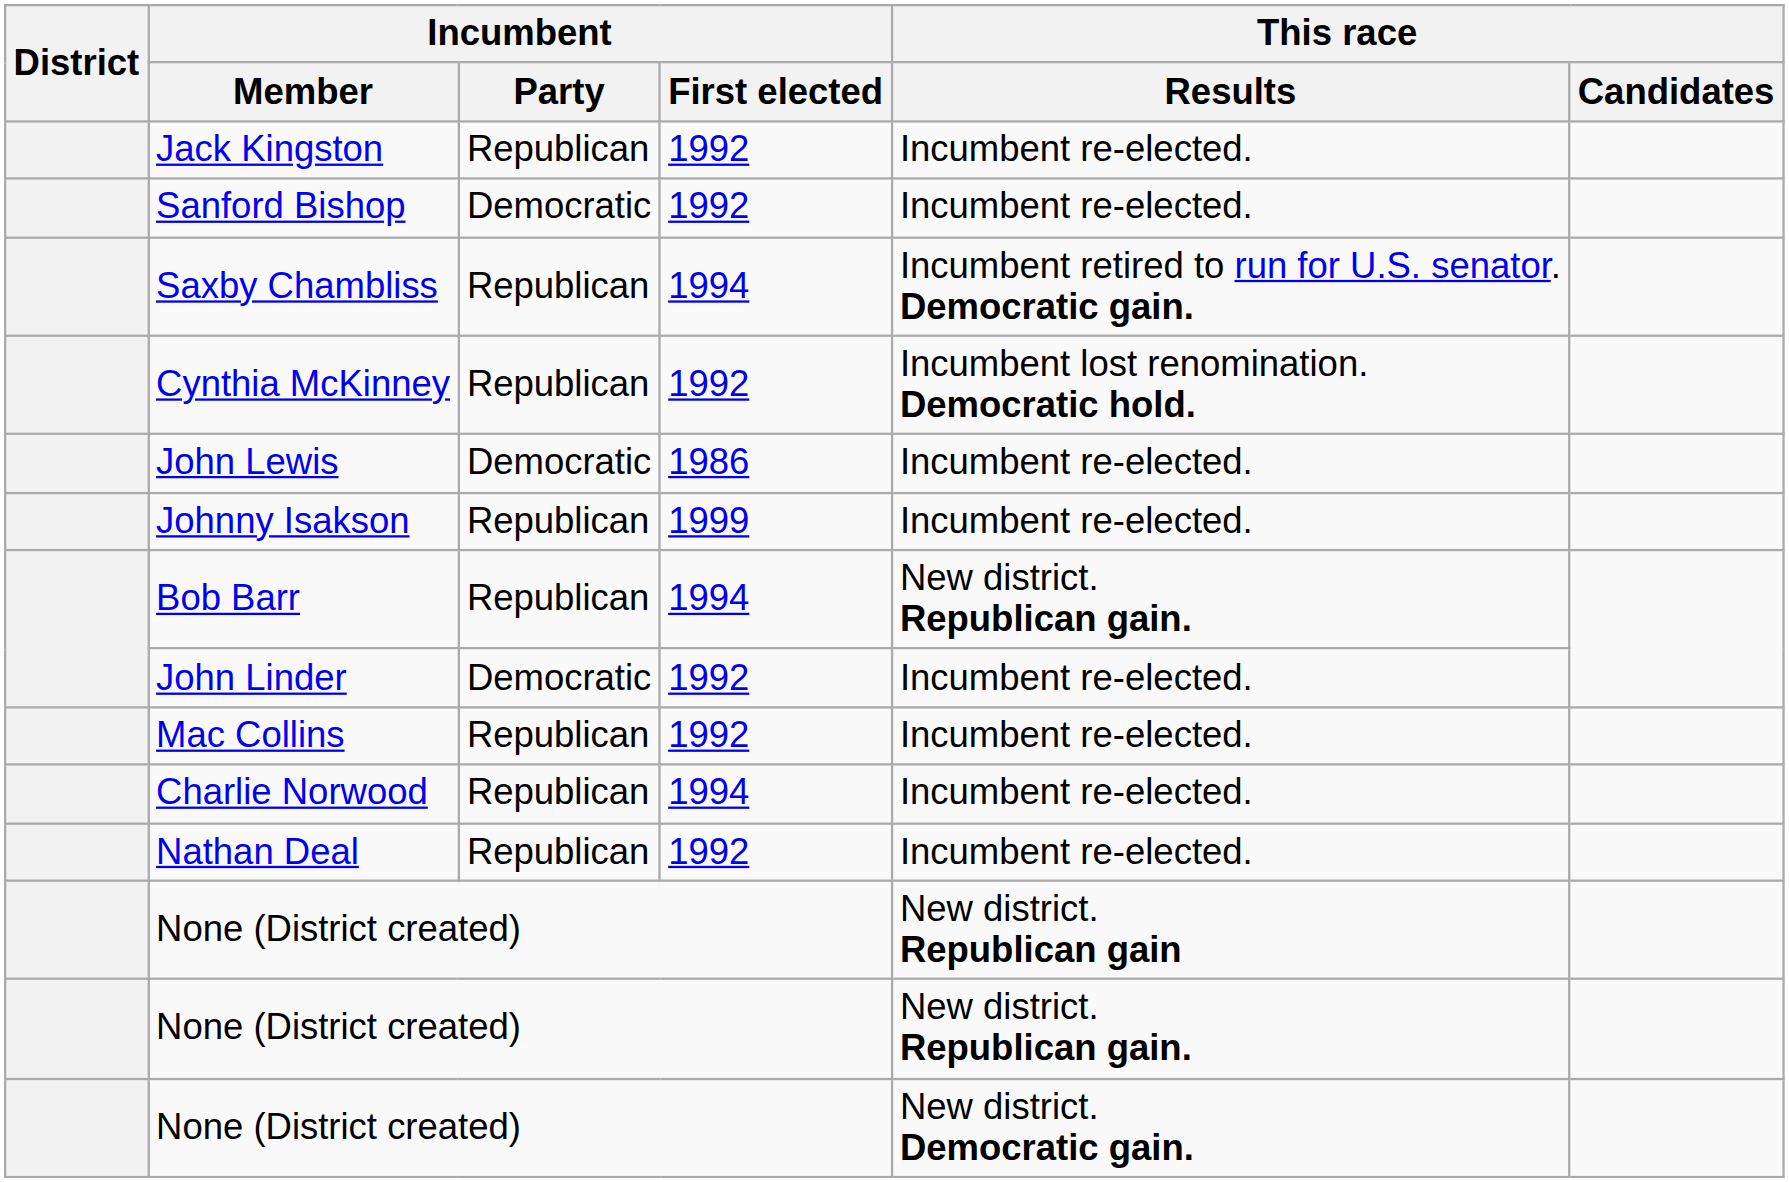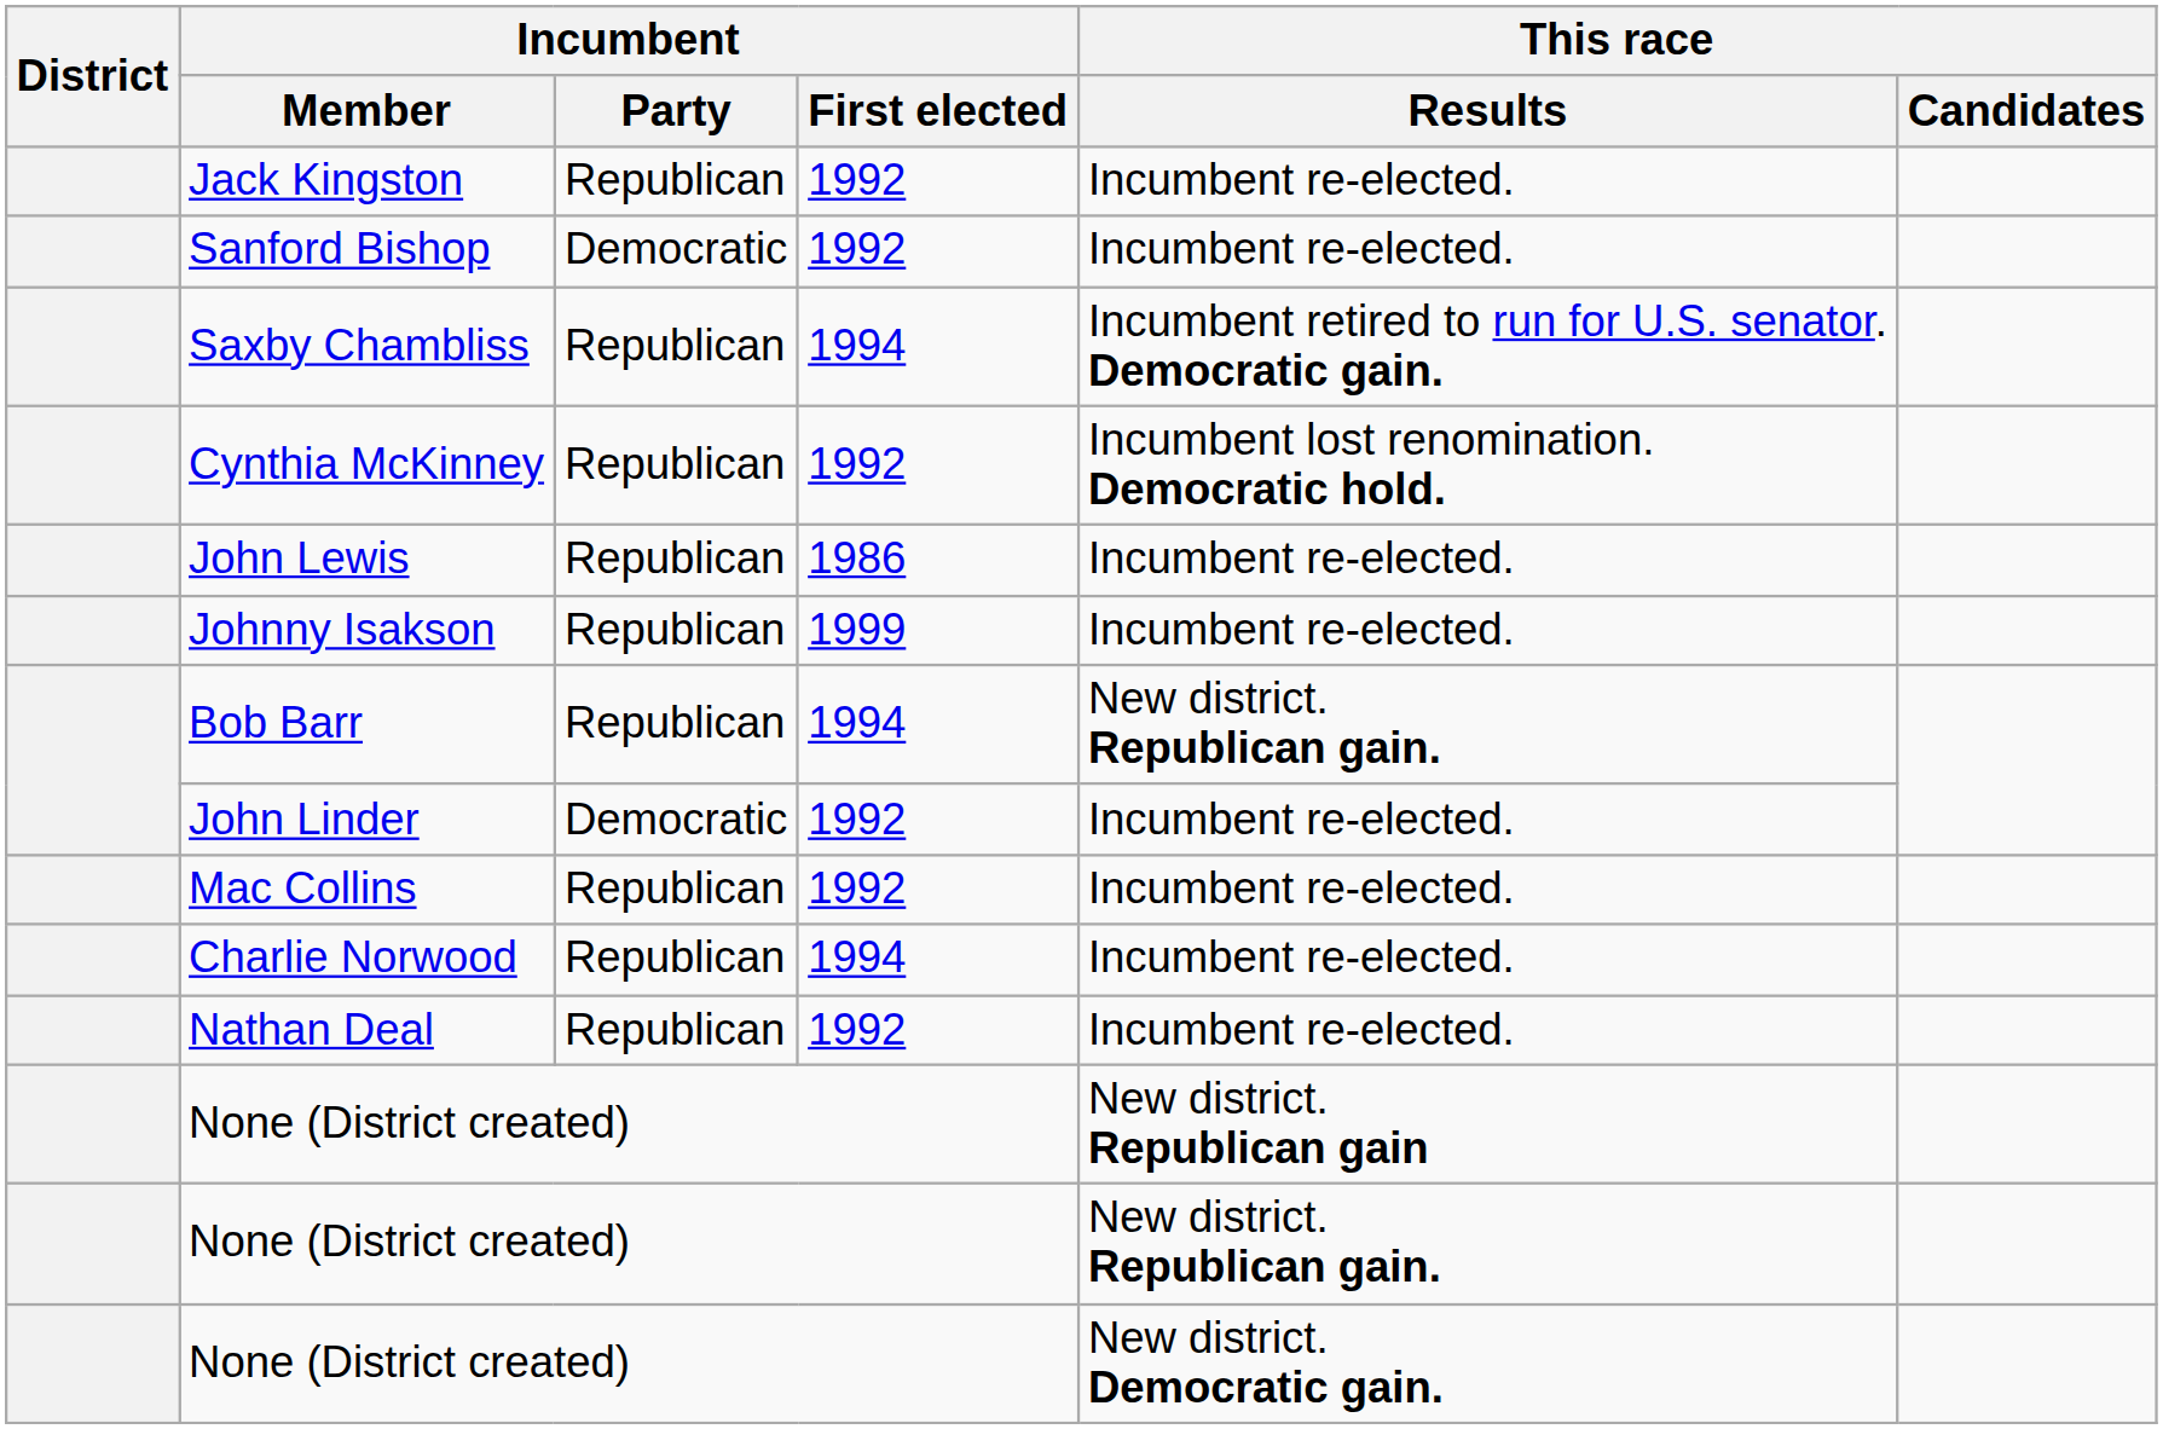 <table class=wikitable>
 <tr>
 <th rowspan=2>District</th>
 <th colspan=3>Incumbent</th>
 <th colspan=2>This race</th>
 </tr>
 <tr>
 <th>Member</th>
 <th>Party</th>
 <th>First elected</th>
 <th>Results</th>
 <th>Candidates</th>
 </tr>
 <tr>
 <th></th>
 <td><a href='#'>Jack Kingston</a></td>
 <td>Republican</td>
 <td><a href='#'>1992</a></td>
 <td>Incumbent re-elected.</td>
 <td nowrap></td>
 </tr>
 <tr>
 <th></th>
 <td><a href='#'>Sanford Bishop</a></td>
 <td>Democratic</td>
 <td><a href='#'>1992</a></td>
 <td>Incumbent re-elected.</td>
 <td nowrap></td>
 </tr>
 <tr>
 <th></th>
 <td><a href='#'>Saxby Chambliss</a><br></td>
 <td>Republican</td>
 <td><a href='#'>1994</a></td>
 <td>Incumbent retired to <a href='#'>run for U.S. senator</a>.<br><strong>Democratic gain.</strong></td>
 <td nowrap></td>
 </tr>
 <tr>
 <th></th>
 <td><a href='#'>Cynthia McKinney</a></td>
 <td>Republican</td>
 <td><a href='#'>1992</a></td>
 <td>Incumbent lost renomination.<br><strong>Democratic hold.</strong></td>
 <td nowrap></td>
 </tr>
 <tr>
 <th></th>
 <td><a href='#'>John Lewis</a></td>
-<td>Democratic</td>
+<td>Republican</td>
 <td><a href='#'>1986</a></td>
 <td>Incumbent re-elected.</td>
 <td nowrap></td>
 </tr>
 <tr>
 <th></th>
 <td><a href='#'>Johnny Isakson</a></td>
 <td>Republican</td>
 <td><a href='#'>1999 </a></td>
 <td>Incumbent re-elected.</td>
 <td nowrap></td>
 </tr>
 <tr>
 <th rowspan=2></th>
 <td><a href='#'>Bob Barr</a></td>
 <td>Republican</td>
 <td><a href='#'>1994</a></td>
 <td>New district.<br><strong>Republican gain.</strong></td>
 <td rowspan=2 nowrap></td>
 </tr>
 <tr>
 <td><a href='#'>John Linder</a><br></td>
 <td>Democratic</td>
 <td><a href='#'>1992</a></td>
 <td>Incumbent re-elected.</td>
 </tr>
 <tr>
 <th></th>
 <td><a href='#'>Mac Collins</a><br></td>
 <td>Republican</td>
 <td><a href='#'>1992</a></td>
 <td>Incumbent re-elected.</td>
 <td nowrap></td>
 </tr>
 <tr>
 <th></th>
 <td><a href='#'>Charlie Norwood</a><br></td>
 <td>Republican</td>
 <td><a href='#'>1994</a></td>
 <td>Incumbent re-elected.</td>
 <td nowrap></td>
 </tr>
 <tr>
 <th></th>
 <td><a href='#'>Nathan Deal</a><br></td>
 <td>Republican</td>
 <td><a href='#'>1992</a></td>
 <td>Incumbent re-elected.</td>
 <td nowrap></td>
 </tr>
 <tr>
 <th></th>
 <td colspan=3>None (District created)</td>
 <td>New district.<br><strong>Republican gain</strong></td>
 <td nowrap></td>
 </tr>
 <tr>
 <th></th>
 <td colspan=3>None (District created)</td>
 <td>New district.<br><strong>Republican gain.</strong></td>
 <td nowrap></td>
 </tr>
 <tr>
 <th></th>
 <td colspan=3>None (District created)</td>
 <td>New district.<br><strong>Democratic gain.</strong></td>
 <td nowrap></td>
 </tr>
 </table>
